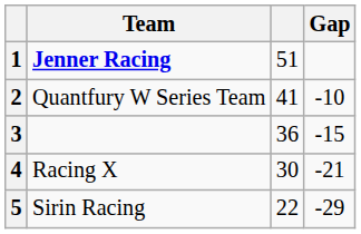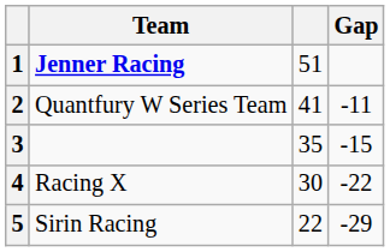 <table class="wikitable" style="font-size: 85%;">
 <tr>
 <th></th>
 <th>Team</th>
 <th></th>
 <th>Gap</th>
 </tr>
 <tr>
 <th align="center">1</th>
 <td><strong><a href='#'>Jenner Racing</a></strong></td>
 <td align="center">51</td>
 <td align="center"></td>
 </tr>
 <tr>
 <th align="center">2</th>
 <td>Quantfury W Series Team</td>
 <td align="center">41</td>
-<td align="center">-10</td>
+<td align="center">-11</td>
 </tr>
 <tr>
 <th align="center">3</th>
 <td></td>
-<td align="center">36</td>
+<td align="center">35</td>
 <td align="center">-15</td>
 </tr>
 <tr>
 <th align="center">4</th>
 <td>Racing X</td>
 <td align="center">30</td>
-<td align="center">-21</td>
+<td align="center">-22</td>
 </tr>
 <tr>
 <th align="center">5</th>
 <td>Sirin Racing</td>
 <td align="center">22</td>
 <td align="center">-29</td>
 </tr>
 </table>
